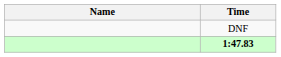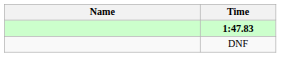 <table class="wikitable" style="text-align:center;">
 <tr>
 <th style="width:19em">Name</th>
 <th style="width:7em">Time</th>
 </tr>
+<tr bgcolor=ccffcc>
+<td align=left><strong></strong></td>
+<td><strong>1:47.83</strong></td>
+</tr>
 <tr>
 <td align=left></td>
 <td>DNF</td>
 </tr>
-<tr bgcolor=ccffcc>
-<td align=left><strong></strong></td>
-<td><strong>1:47.83</strong></td>
-</tr>
 </table>
